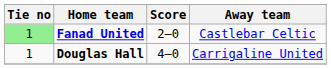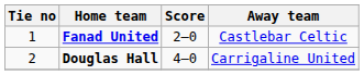 <table class="wikitable" style="text-align: center">
 <tr>
 </tr>
 <tr>
 <th>Tie no</th>
 <th>Home team</th>
 <th>Score</th>
 <th>Away team</th>
 </tr>
 <tr>
-<td style="background: lightgreen;">1</td>
+<td>1</td>
 <td><strong><a href='#'>Fanad United</a></strong></td>
 <td>2–0</td>
 <td><a href='#'>Castlebar Celtic</a></td>
 </tr>
 <tr>
-<td>1</td>
+<td>2</td>
 <td><strong>Douglas Hall</strong></td>
 <td>4–0</td>
 <td><a href='#'>Carrigaline United</a></td>
 </tr>
 <tr>
 </tr>
 </table>
